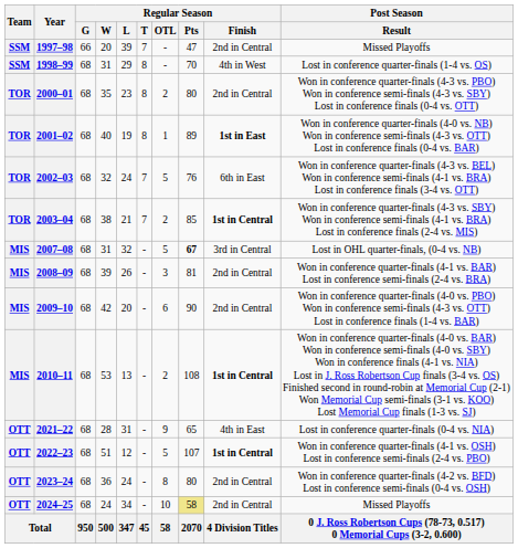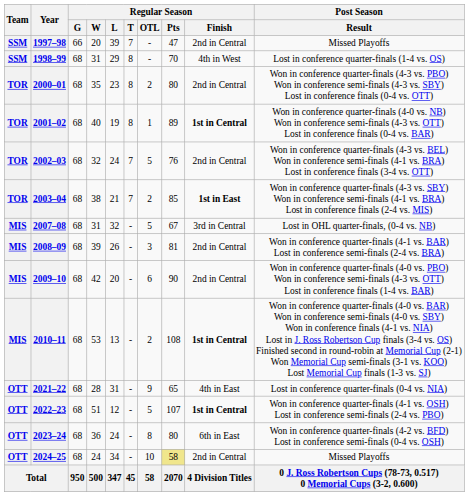 <table class="wikitable" style="font-size: 95%; text-align:center;">
 <tr>
 <th rowspan="2">Team</th>
 <th rowspan="2">Year</th>
 <th colspan="7">Regular Season</th>
 <th colspan="1">Post Season</th>
 </tr>
 <tr>
 <th>G</th>
 <th>W</th>
 <th>L</th>
 <th>T</th>
 <th>OTL</th>
 <th>Pts</th>
 <th>Finish</th>
 <th>Result</th>
 </tr>
 <tr>
 <th><a href='#'>SSM</a></th>
 <th><a href='#'>1997–98</a></th>
 <td>66</td>
 <td>20</td>
 <td>39</td>
 <td>7</td>
 <td>-</td>
 <td>47</td>
 <td>2nd in Central</td>
 <td>Missed Playoffs</td>
 </tr>
 <tr>
 <th><a href='#'>SSM</a></th>
 <th><a href='#'>1998–99</a></th>
 <td>68</td>
 <td>31</td>
 <td>29</td>
 <td>8</td>
 <td>-</td>
 <td>70</td>
 <td>4th in West</td>
 <td>Lost in conference quarter-finals (1-4 vs. <a href='#'>OS</a>)</td>
 </tr>
 <tr>
 <th><a href='#'>TOR</a></th>
 <th><a href='#'>2000–01</a></th>
 <td>68</td>
 <td>35</td>
 <td>23</td>
 <td>8</td>
 <td>2</td>
 <td>80</td>
 <td>2nd in Central</td>
 <td>Won in conference quarter-finals (4-3 vs. <a href='#'>PBO</a>) <br> Won in conference semi-finals (4-3 vs. <a href='#'>SBY</a>) <br> Lost in conference finals (0-4 vs. <a href='#'>OTT</a>)</td>
 </tr>
 <tr>
 <th><a href='#'>TOR</a></th>
 <th><a href='#'>2001–02</a></th>
 <td>68</td>
 <td>40</td>
 <td>19</td>
 <td>8</td>
 <td>1</td>
 <td>89</td>
-<td><strong>1st in East</strong></td>
+<td><strong>1st in Central</strong></td>
 <td>Won in conference quarter-finals (4-0 vs. <a href='#'>NB</a>) <br> Won in conference semi-finals (4-3 vs. <a href='#'>OTT</a>) <br> Lost in conference finals (0-4 vs. <a href='#'>BAR</a>)</td>
 </tr>
 <tr>
 <th><a href='#'>TOR</a></th>
 <th><a href='#'>2002–03</a></th>
 <td>68</td>
 <td>32</td>
 <td>24</td>
 <td>7</td>
 <td>5</td>
 <td>76</td>
-<td>6th in East</td>
+<td>2nd in Central</td>
 <td>Won in conference quarter-finals (4-3 vs. <a href='#'>BEL</a>) <br> Won in conference semi-finals (4-1 vs. <a href='#'>BRA</a>) <br> Lost in conference finals (3-4 vs. <a href='#'>OTT</a>)</td>
 </tr>
 <tr>
 <th><a href='#'>TOR</a></th>
 <th><a href='#'>2003–04</a></th>
 <td>68</td>
 <td>38</td>
 <td>21</td>
 <td>7</td>
 <td>2</td>
 <td>85</td>
-<td><strong>1st in Central</strong></td>
+<td><strong>1st in East</strong></td>
 <td>Won in conference quarter-finals (4-3 vs. <a href='#'>SBY</a>) <br> Won in conference semi-finals (4-1 vs. <a href='#'>BRA</a>) <br> Lost in conference finals (2-4 vs. <a href='#'>MIS</a>)</td>
 </tr>
 <tr>
 <th><a href='#'>MIS</a></th>
 <th><a href='#'>2007–08</a></th>
 <td>68</td>
 <td>31</td>
 <td>32</td>
 <td>-</td>
 <td>5</td>
-<td><strong>67</strong></td>
+<td>67</td>
 <td>3rd in Central</td>
 <td>Lost in OHL quarter-finals, (0-4 vs. <a href='#'>NB</a>)</td>
 </tr>
 <tr>
 <th><a href='#'>MIS</a></th>
 <th><a href='#'>2008–09</a></th>
 <td>68</td>
 <td>39</td>
 <td>26</td>
 <td>-</td>
 <td>3</td>
 <td>81</td>
 <td>2nd in Central</td>
 <td>Won in conference quarter-finals (4-1 vs. <a href='#'>BAR</a>) <br> Lost in conference semi-finals (2-4 vs. <a href='#'>BRA</a>)</td>
 </tr>
 <tr>
 <th><a href='#'>MIS</a></th>
 <th><a href='#'>2009–10</a></th>
 <td>68</td>
 <td>42</td>
 <td>20</td>
 <td>-</td>
 <td>6</td>
 <td>90</td>
 <td>2nd in Central</td>
 <td>Won in conference quarter-finals (4-0 vs. <a href='#'>PBO</a>) <br> Won in conference semi-finals (4-3 vs. <a href='#'>OTT</a>) <br> Lost in conference finals (1-4 vs. <a href='#'>BAR</a>)</td>
 </tr>
 <tr>
 <th><a href='#'>MIS</a></th>
 <th><a href='#'>2010–11</a></th>
 <td>68</td>
 <td>53</td>
 <td>13</td>
 <td>-</td>
 <td>2</td>
 <td>108</td>
 <td><strong>1st in Central</strong></td>
 <td>Won in conference quarter-finals (4-0 vs. <a href='#'>BAR</a>) <br> Won in conference semi-finals (4-0 vs. <a href='#'>SBY</a>) <br> Won in conference finals (4-1 vs. <a href='#'>NIA</a>) <br> Lost in <a href='#'>J. Ross Robertson Cup</a> finals (3-4 vs. <a href='#'>OS</a>) <br> Finished second in round-robin at <a href='#'>Memorial Cup</a> (2-1) <br> Won <a href='#'>Memorial Cup</a> semi-finals (3-1 vs. <a href='#'>KOO</a>) <br> Lost <a href='#'>Memorial Cup</a> finals (1-3 vs. <a href='#'>SJ</a>)</td>
 </tr>
 <tr>
 <th><a href='#'>OTT</a></th>
 <th><a href='#'>2021–22</a></th>
 <td>68</td>
 <td>28</td>
 <td>31</td>
 <td>-</td>
 <td>9</td>
 <td>65</td>
 <td>4th in East</td>
 <td>Lost in conference quarter-finals (0-4 vs. <a href='#'>NIA</a>)</td>
 </tr>
 <tr>
 <th><a href='#'>OTT</a></th>
 <th><a href='#'>2022–23</a></th>
 <td>68</td>
 <td>51</td>
 <td>12</td>
 <td>-</td>
 <td>5</td>
 <td>107</td>
 <td><strong>1st in Central</strong></td>
 <td>Won in conference quarter-finals (4-1 vs. <a href='#'>OSH</a>) <br> Lost in conference semi-finals (2-4 vs. <a href='#'>PBO</a>)</td>
 </tr>
 <tr>
 <th><a href='#'>OTT</a></th>
 <th><a href='#'>2023–24</a></th>
 <td>68</td>
 <td>36</td>
 <td>24</td>
 <td>-</td>
 <td>8</td>
 <td>80</td>
-<td>2nd in Central</td>
+<td>6th in East</td>
 <td>Won in conference quarter-finals (4-2 vs. <a href='#'>BFD</a>) <br> Lost in conference semi-finals (0-4 vs. <a href='#'>OSH</a>)</td>
 </tr>
 <tr>
 <th><a href='#'>OTT</a></th>
 <th><a href='#'>2024–25</a></th>
 <td>68</td>
 <td>24</td>
 <td>34</td>
 <td>-</td>
 <td>10</td>
 <td style="background: khaki;">58</td>
 <td>2nd in Central</td>
 <td>Missed Playoffs</td>
 </tr>
 <tr>
 <th colspan="2">Total</th>
 <th>950</th>
 <th>500</th>
 <th>347</th>
 <th>45</th>
 <th>58</th>
 <th>2070</th>
 <th>4 Division Titles</th>
 <th>0 <a href='#'>J. Ross Robertson Cups</a> (78-73, 0.517) <br> 0 <a href='#'>Memorial Cups</a> (3-2, 0.600)</th>
 </tr>
 </table>
